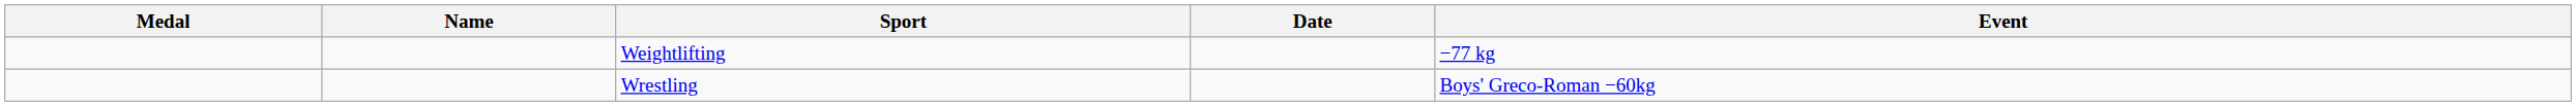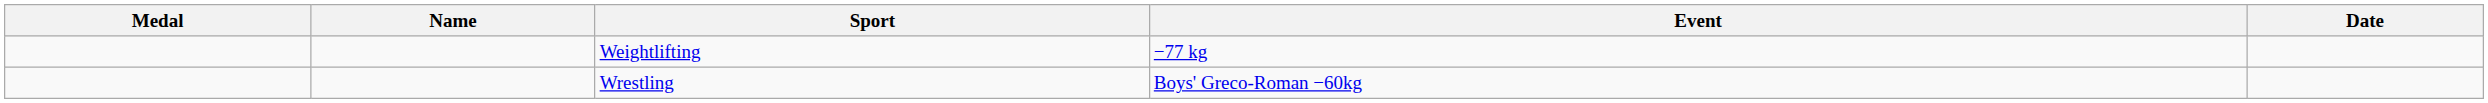 <table class="wikitable sortable" style="font-size: 95%;" width=100%>
 <tr>
 <th>Medal</th>
 <th>Name</th>
 <th>Sport</th>
+<th>Event</th>
 <th>Date</th>
-<th>Event</th>
 </tr>
 <tr>
 <td></td>
 <td></td>
 <td><a href='#'>Weightlifting</a></td>
+<td><a href='#'>−77 kg</a></td>
 <td></td>
-<td><a href='#'>−77 kg</a></td>
 </tr>
 <tr>
 <td></td>
 <td></td>
 <td><a href='#'>Wrestling</a></td>
+<td><a href='#'>Boys' Greco-Roman −60kg</a></td>
 <td></td>
-<td><a href='#'>Boys' Greco-Roman −60kg</a></td>
 </tr>
 </table>
